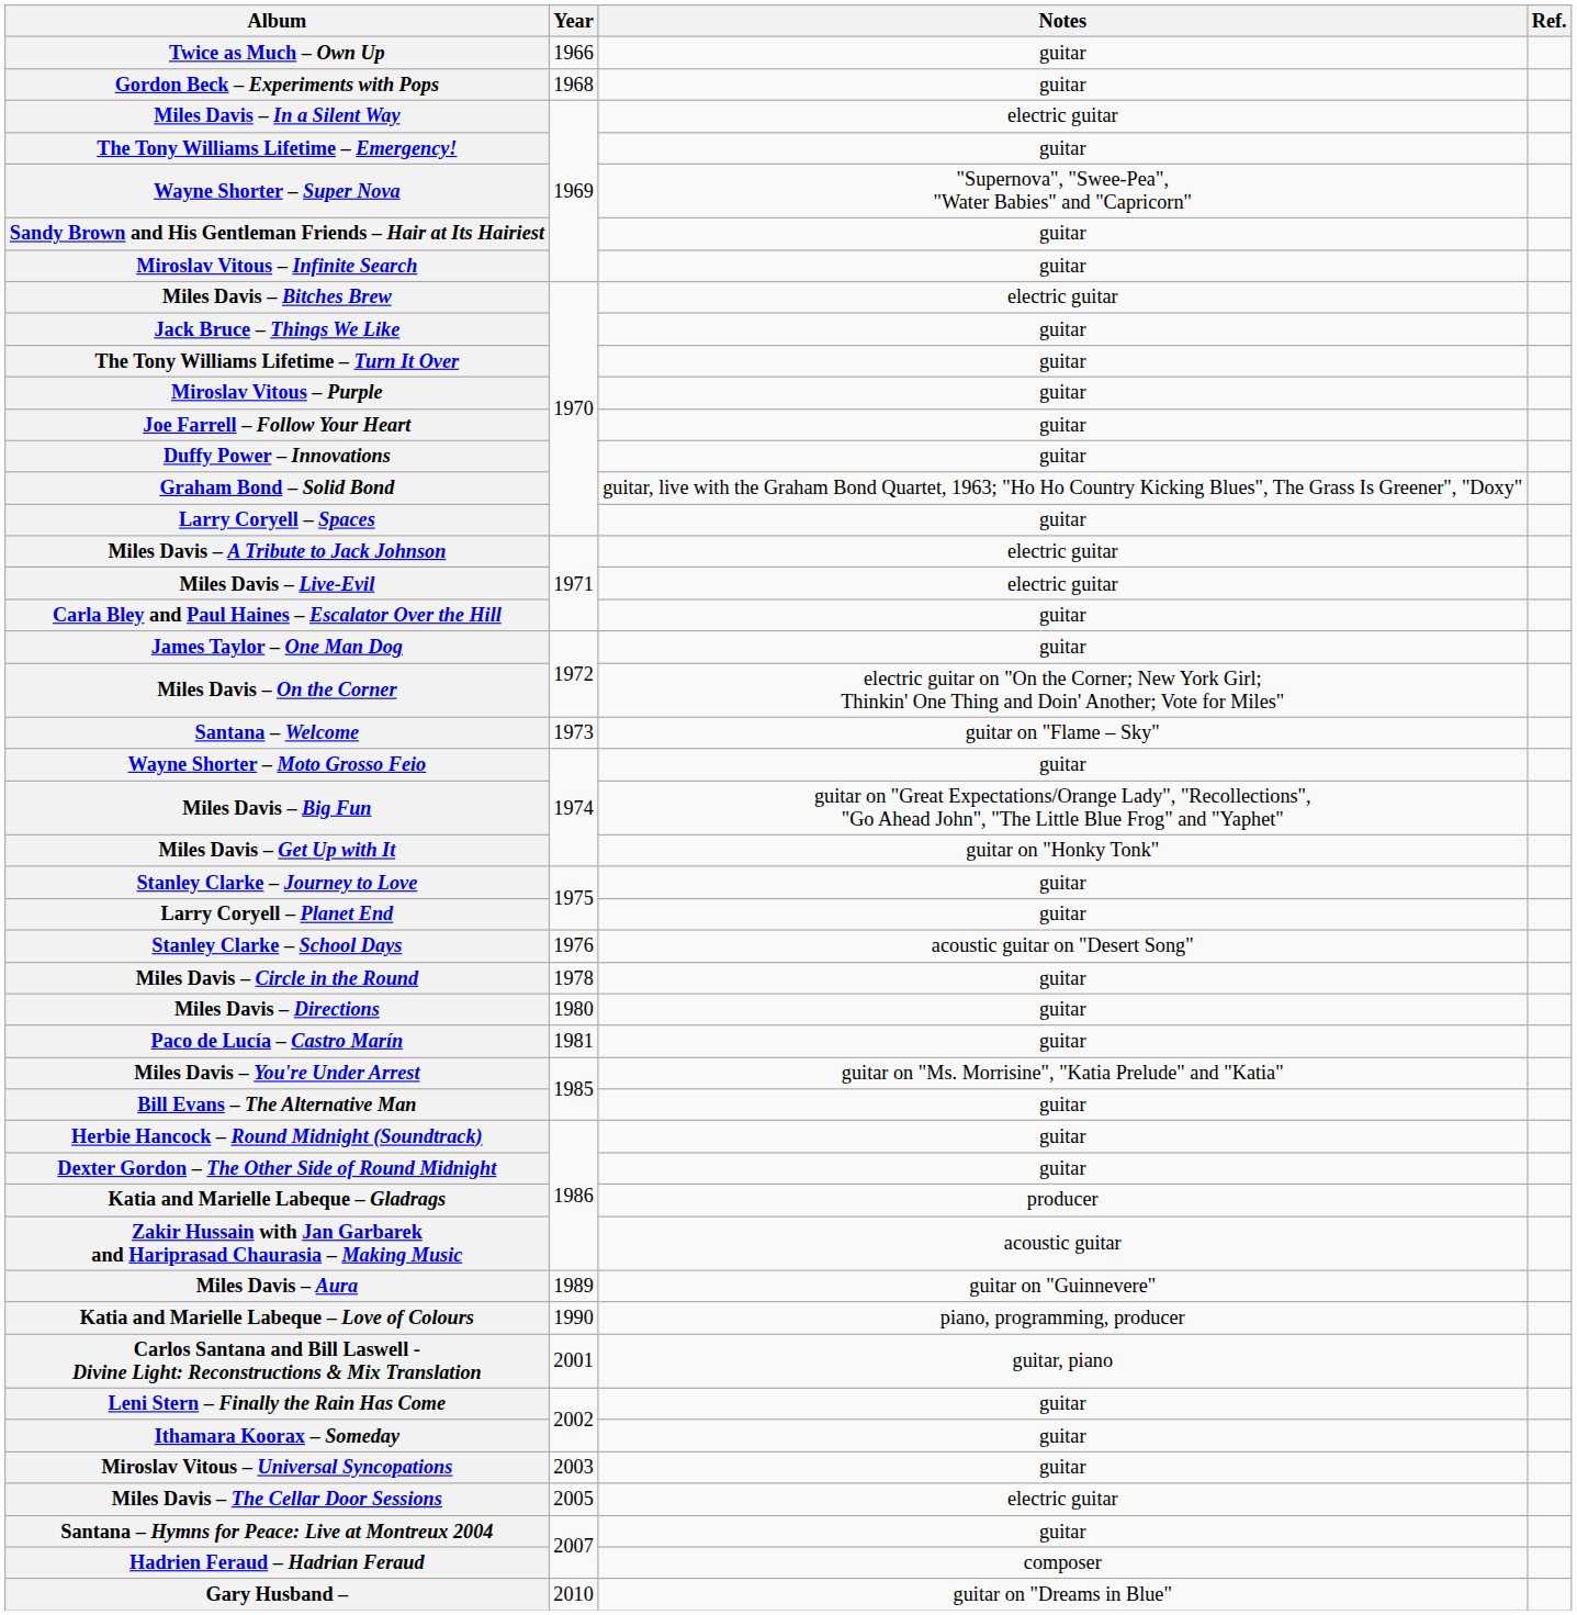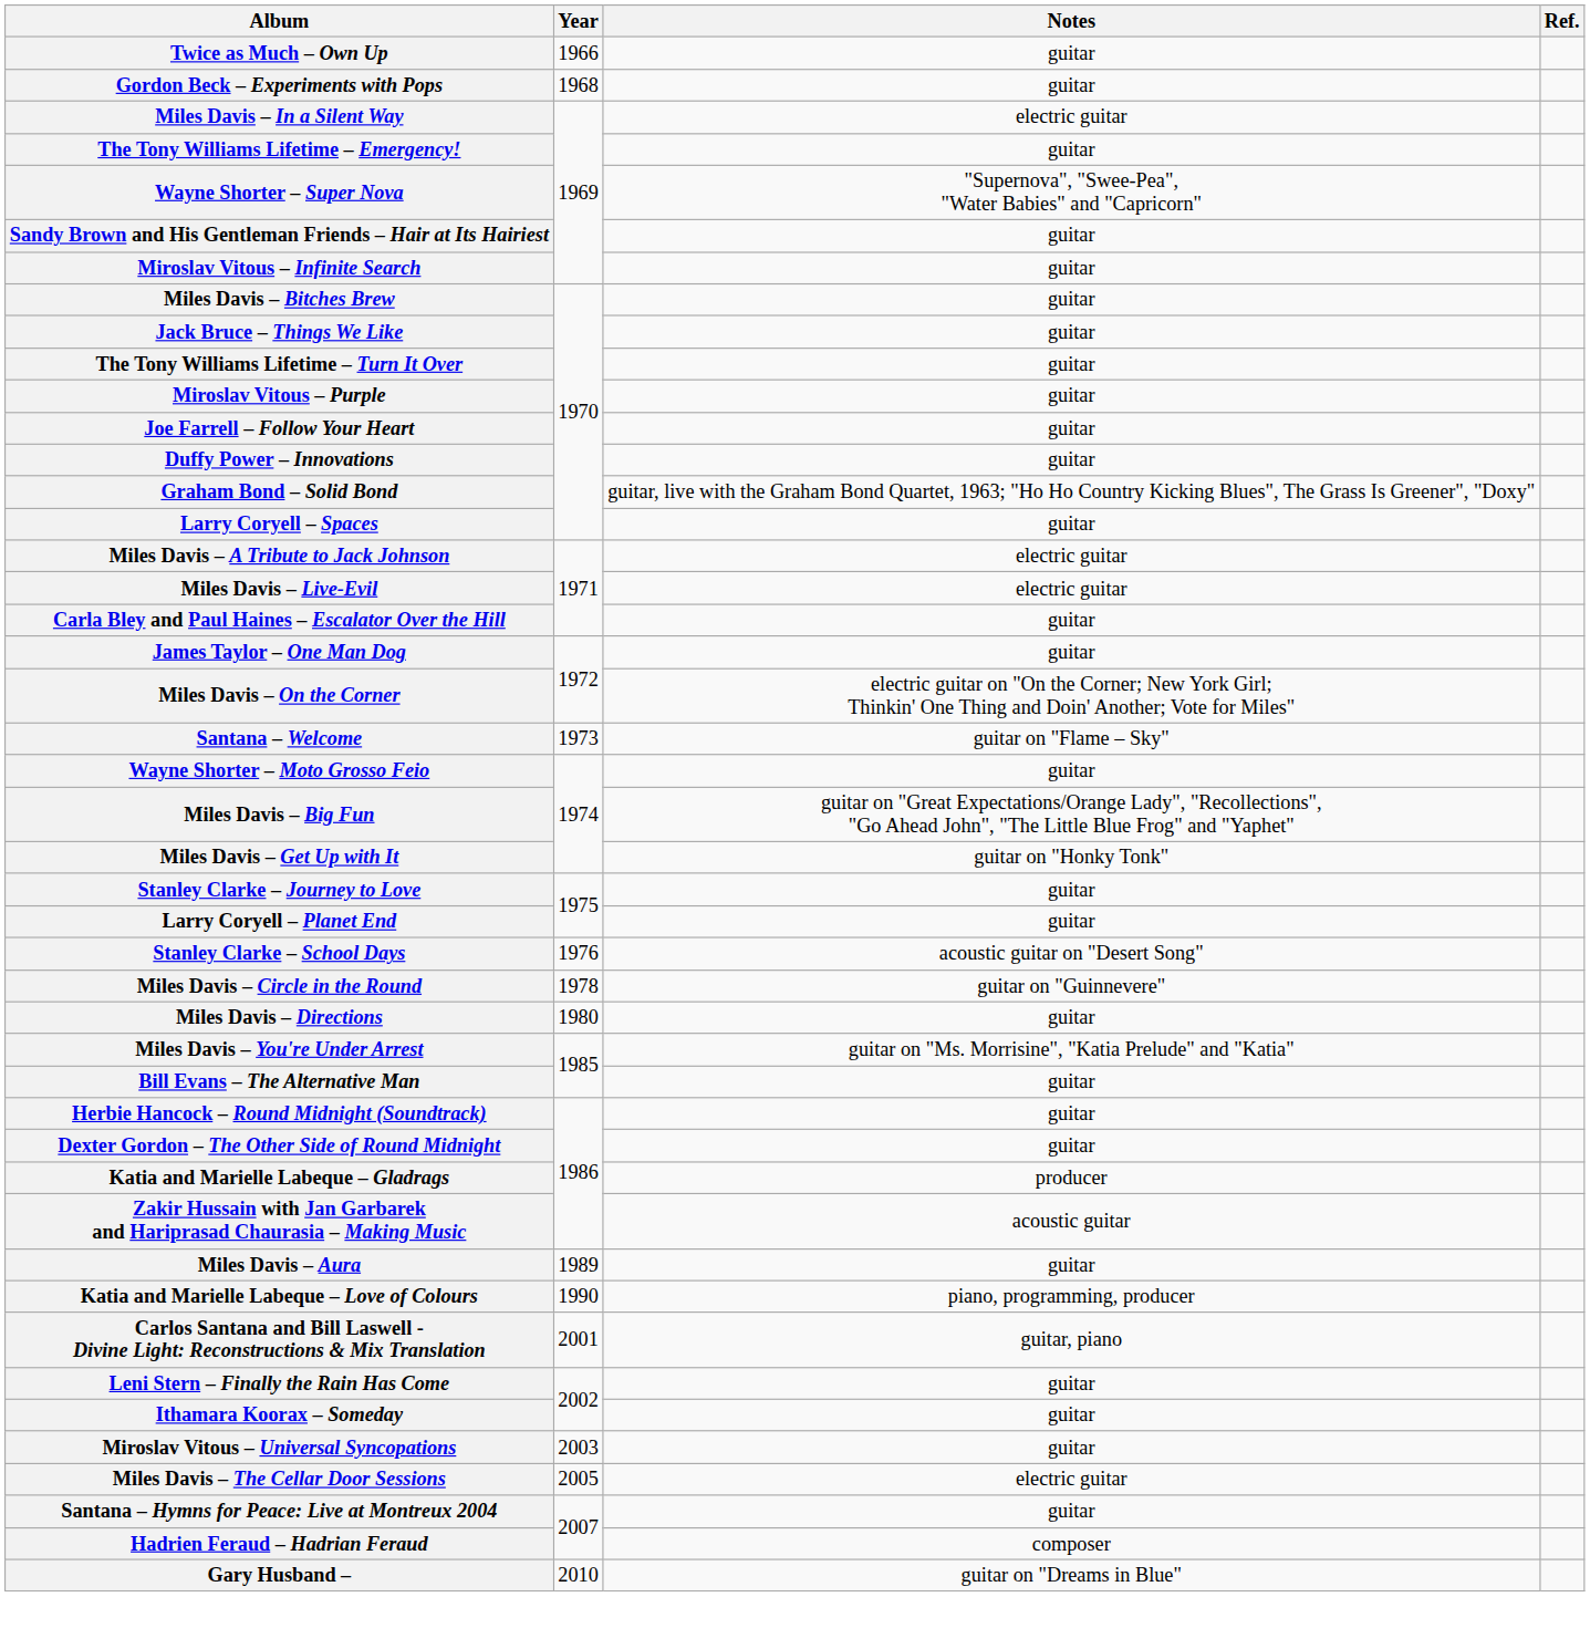 <table class="wikitable plainrowheaders" style="text-align:center;">
 <tr>
 <th scope="col">Album</th>
 <th scope="col">Year</th>
 <th scope="col">Notes</th>
 <th scope="col">Ref.</th>
 </tr>
 <tr>
 <th scope="row"><a href='#'>Twice as Much</a> – <em>Own Up</em></th>
 <td>1966</td>
 <td>guitar</td>
 <td></td>
 </tr>
 <tr>
 <th scope="row"><a href='#'>Gordon Beck</a> – <em>Experiments with Pops</em></th>
 <td>1968</td>
 <td>guitar</td>
 <td></td>
 </tr>
 <tr>
 <th scope="row"><a href='#'>Miles Davis</a> – <em><a href='#'>In a Silent Way</a></em></th>
 <td rowspan=5>1969</td>
 <td>electric guitar</td>
 <td></td>
 </tr>
 <tr>
 <th scope="row"><a href='#'>The Tony Williams Lifetime</a> – <em><a href='#'>Emergency!</a></em></th>
 <td>guitar</td>
 <td></td>
 </tr>
 <tr>
 <th scope="row"><a href='#'>Wayne Shorter</a> – <em><a href='#'>Super Nova</a></em></th>
 <td>"Supernova", "Swee-Pea",<br>"Water Babies" and "Capricorn"</td>
 <td></td>
 </tr>
 <tr>
 <th scope="row"><a href='#'>Sandy Brown</a> and His Gentleman Friends – <em>Hair at Its Hairiest</em></th>
 <td>guitar</td>
 <td></td>
 </tr>
 <tr>
 <th scope="row"><a href='#'>Miroslav Vitous</a> – <em><a href='#'>Infinite Search</a></em></th>
 <td>guitar</td>
 <td></td>
 </tr>
 <tr>
 <th scope="row">Miles Davis – <em><a href='#'>Bitches Brew</a></em></th>
 <td rowspan=8>1970</td>
-<td>electric guitar</td>
+<td>guitar</td>
 <td></td>
 </tr>
 <tr>
 <th scope="row"><a href='#'>Jack Bruce</a> – <em><a href='#'>Things We Like</a></em></th>
 <td>guitar</td>
 <td></td>
 </tr>
 <tr>
 <th scope="row">The Tony Williams Lifetime – <em><a href='#'>Turn It Over</a></em></th>
 <td>guitar</td>
 <td></td>
 </tr>
 <tr>
 <th scope="row"><a href='#'>Miroslav Vitous</a> – <em>Purple</em></th>
 <td>guitar</td>
 <td></td>
 </tr>
 <tr>
 <th scope="row"><a href='#'>Joe Farrell</a> – <em>Follow Your Heart</em></th>
 <td>guitar</td>
 <td></td>
 </tr>
 <tr>
 <th scope="row"><a href='#'>Duffy Power</a> – <em>Innovations</em></th>
 <td>guitar</td>
 <td></td>
 </tr>
 <tr>
 <th scope="row"><a href='#'>Graham Bond</a> – <em>Solid Bond</em></th>
 <td>guitar, live with the Graham Bond Quartet, 1963; "Ho Ho Country Kicking Blues", The Grass Is Greener", "Doxy"</td>
 <td></td>
 </tr>
 <tr>
 <th scope="row"><a href='#'>Larry Coryell</a> – <em><a href='#'>Spaces</a></em></th>
 <td>guitar</td>
 <td></td>
 </tr>
 <tr>
 <th scope="row">Miles Davis – <em><a href='#'>A Tribute to Jack Johnson</a></em></th>
 <td rowspan=3>1971</td>
 <td>electric guitar</td>
 <td></td>
 </tr>
 <tr>
 <th scope="row">Miles Davis – <em><a href='#'>Live-Evil</a></em></th>
 <td>electric guitar</td>
 <td></td>
 </tr>
 <tr>
 <th scope="row"><a href='#'>Carla Bley</a> and <a href='#'>Paul Haines</a> – <em><a href='#'>Escalator Over the Hill</a></em></th>
 <td>guitar</td>
 <td></td>
 </tr>
 <tr>
 <th scope="row"><a href='#'>James Taylor</a> – <em><a href='#'>One Man Dog</a></em></th>
 <td rowspan=2>1972</td>
 <td>guitar</td>
 <td></td>
 </tr>
 <tr>
 <th scope="row">Miles Davis – <em><a href='#'>On the Corner</a></em></th>
 <td>electric guitar on "On the Corner; New York Girl;<br>Thinkin' One Thing and Doin' Another; Vote for Miles"</td>
 <td></td>
 </tr>
 <tr>
 <th scope="row"><a href='#'>Santana</a> – <em><a href='#'>Welcome</a></em></th>
 <td>1973</td>
 <td>guitar on "Flame – Sky"</td>
 <td></td>
 </tr>
 <tr>
 <th scope="row"><a href='#'>Wayne Shorter</a> – <em><a href='#'>Moto Grosso Feio</a></em></th>
 <td rowspan=3>1974</td>
 <td>guitar</td>
 <td></td>
 </tr>
 <tr>
 <th scope="row">Miles Davis – <em><a href='#'>Big Fun</a></em></th>
 <td>guitar on "Great Expectations/Orange Lady", "Recollections",<br>"Go Ahead John", "The Little Blue Frog" and "Yaphet"</td>
 <td></td>
 </tr>
 <tr>
 <th scope="row">Miles Davis – <em><a href='#'>Get Up with It</a></em></th>
 <td>guitar on "Honky Tonk"</td>
 <td></td>
 </tr>
 <tr>
 <th scope="row"><a href='#'>Stanley Clarke</a> – <em><a href='#'>Journey to Love</a></em></th>
 <td rowspan=2>1975</td>
 <td>guitar</td>
 <td></td>
 </tr>
 <tr>
 <th scope="row">Larry Coryell – <em><a href='#'>Planet End</a></em></th>
 <td>guitar</td>
 <td></td>
 </tr>
 <tr>
 <th scope="row"><a href='#'>Stanley Clarke</a> – <em><a href='#'>School Days</a></em></th>
 <td>1976</td>
 <td>acoustic guitar on "Desert Song"</td>
 <td></td>
 </tr>
 <tr>
 <th scope="row">Miles Davis – <em><a href='#'>Circle in the Round</a></em></th>
 <td>1978</td>
-<td>guitar</td>
+<td>guitar on "Guinnevere"</td>
 <td></td>
 </tr>
 <tr>
 <th scope="row">Miles Davis – <em><a href='#'>Directions</a></em></th>
 <td>1980</td>
-<td>guitar</td>
-<td></td>
-</tr>
-<tr>
-<th scope="row"><a href='#'>Paco de Lucía</a> – <em><a href='#'>Castro Marín</a></em></th>
-<td>1981</td>
 <td>guitar</td>
 <td></td>
 </tr>
 <tr>
 <th scope="row">Miles Davis – <em><a href='#'>You're Under Arrest</a></em></th>
 <td rowspan=2>1985</td>
 <td>guitar on "Ms. Morrisine", "Katia Prelude" and "Katia"</td>
 <td></td>
 </tr>
 <tr>
 <th scope="row"><a href='#'>Bill Evans</a> – <em>The Alternative Man</em></th>
 <td>guitar</td>
 <td></td>
 </tr>
 <tr>
 <th scope="row"><a href='#'>Herbie Hancock</a> – <em><a href='#'>Round Midnight (Soundtrack)</a></em></th>
 <td rowspan=4>1986</td>
 <td>guitar</td>
 <td></td>
 </tr>
 <tr>
 <th scope="row"><a href='#'>Dexter Gordon</a> – <em><a href='#'>The Other Side of Round Midnight</a></em></th>
 <td>guitar</td>
 <td></td>
 </tr>
 <tr>
 <th scope="row">Katia and Marielle Labeque – <em>Gladrags</em></th>
 <td>producer</td>
 <td></td>
 </tr>
 <tr>
 <th scope="row"><a href='#'>Zakir Hussain</a> with <a href='#'>Jan Garbarek</a><br>and <a href='#'>Hariprasad Chaurasia</a> – <em><a href='#'>Making Music</a></em></th>
 <td>acoustic guitar</td>
 <td></td>
 </tr>
 <tr>
 <th scope="row">Miles Davis – <em><a href='#'>Aura</a></em></th>
 <td>1989</td>
-<td>guitar on "Guinnevere"</td>
+<td>guitar</td>
 <td></td>
 </tr>
 <tr>
 <th scope="row">Katia and Marielle Labeque – <em>Love of Colours</em></th>
 <td>1990</td>
 <td>piano, programming, producer</td>
 <td></td>
 </tr>
 <tr>
 <th scope="row">Carlos Santana and Bill Laswell -<br><em>Divine Light: Reconstructions & Mix Translation</em></th>
 <td>2001</td>
 <td>guitar, piano</td>
 <td></td>
 </tr>
 <tr>
 <th scope="row"><a href='#'>Leni Stern</a> – <em>Finally the Rain Has Come</em></th>
 <td rowspan=2>2002</td>
 <td>guitar</td>
 <td></td>
 </tr>
 <tr>
 <th scope="row"><a href='#'>Ithamara Koorax</a> – <em>Someday</em></th>
 <td>guitar</td>
 <td></td>
 </tr>
 <tr>
 <th scope="row">Miroslav Vitous – <em><a href='#'>Universal Syncopations</a></em></th>
 <td>2003</td>
 <td>guitar</td>
 <td></td>
 </tr>
 <tr>
 <th scope="row">Miles Davis – <em><a href='#'>The Cellar Door Sessions</a></em></th>
 <td>2005</td>
 <td>electric guitar</td>
 <td></td>
 </tr>
 <tr>
 <th scope="row">Santana – <em>Hymns for Peace: Live at Montreux 2004</em></th>
 <td rowspan=2>2007</td>
 <td>guitar</td>
 <td></td>
 </tr>
 <tr>
 <th scope="row"><a href='#'>Hadrien Feraud</a> – <em>Hadrian Feraud</em></th>
 <td>composer</td>
 <td></td>
 </tr>
 <tr>
 <th scope="row">Gary Husband – <em></em></th>
 <td>2010</td>
 <td>guitar on "Dreams in Blue"</td>
 <td></td>
 </tr>
 </table>
